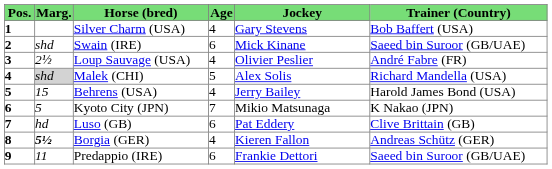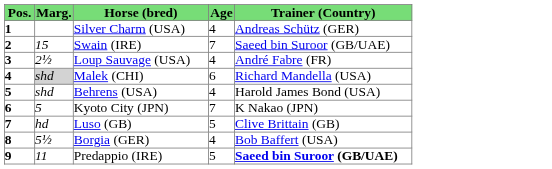 <table class = "sortable" | border="1" cellpadding="0" style="border-collapse: collapse;">
 <tr style="background:#7d7; text-align:center;">
 <th style="width:35px;"><strong>Pos.</strong></th>
 <th style="width:45px;"><strong>Marg.</strong></th>
 <th style="width:160px;"><strong>Horse (bred)</strong></th>
 <th style="width:30px;"><strong>Age</strong></th>
-<th style="width:160px;"><strong>Jockey</strong></th>
 <th style="width:210px;"><strong>Trainer (Country)</strong></th>
 </tr>
 <tr>
 <td><strong>1</strong></td>
 <td></td>
 <td><a href='#'>Silver Charm</a> (USA)</td>
 <td>4</td>
-<td><a href='#'>Gary Stevens</a></td>
-<td><a href='#'>Bob Baffert</a> (USA)</td>
+<td><a href='#'>Andreas Schütz</a> (GER)</td>
 </tr>
 <tr>
 <td><strong>2</strong></td>
-<td><em>shd</em></td>
+<td><em>15</em></td>
 <td><a href='#'>Swain</a> (IRE)</td>
-<td>6</td>
-<td><a href='#'>Mick Kinane</a></td>
+<td>7</td>
 <td><a href='#'>Saeed bin Suroor</a> (GB/UAE)</td>
 </tr>
 <tr>
 <td><strong>3</strong></td>
 <td><em>2½</em></td>
 <td><a href='#'>Loup Sauvage</a> (USA)</td>
 <td>4</td>
-<td><a href='#'>Olivier Peslier</a></td>
 <td><a href='#'>André Fabre</a> (FR)</td>
 </tr>
 <tr>
 <td><strong>4</strong></td>
 <td style="background: lightgrey;"><em>shd</em></td>
 <td><a href='#'>Malek</a> (CHI)</td>
-<td>5</td>
-<td><a href='#'>Alex Solis</a></td>
+<td>6</td>
 <td><a href='#'>Richard Mandella</a> (USA)</td>
 </tr>
 <tr>
 <td><strong>5</strong></td>
-<td><em>15</em></td>
+<td><em>shd</em></td>
 <td><a href='#'>Behrens</a> (USA)</td>
 <td>4</td>
-<td><a href='#'>Jerry Bailey</a></td>
 <td>Harold James Bond (USA)</td>
 </tr>
 <tr>
 <td><strong>6</strong></td>
 <td><em>5</em></td>
 <td>Kyoto City (JPN)</td>
 <td>7</td>
-<td>Mikio Matsunaga</td>
 <td>K Nakao (JPN)</td>
 </tr>
 <tr>
 <td><strong>7</strong></td>
 <td><em>hd</em></td>
 <td><a href='#'>Luso</a> (GB)</td>
-<td>6</td>
-<td><a href='#'>Pat Eddery</a></td>
+<td>5</td>
 <td><a href='#'>Clive Brittain</a> (GB)</td>
 </tr>
 <tr>
 <td><strong>8</strong></td>
-<td><strong><em>5½</em></strong></td>
+<td><em>5½</em></td>
 <td><a href='#'>Borgia</a> (GER)</td>
 <td>4</td>
-<td><a href='#'>Kieren Fallon</a></td>
-<td><a href='#'>Andreas Schütz</a> (GER)</td>
+<td><a href='#'>Bob Baffert</a> (USA)</td>
 </tr>
 <tr>
 <td><strong>9</strong></td>
 <td><em>11</em></td>
 <td>Predappio (IRE)</td>
-<td>6</td>
-<td><a href='#'>Frankie Dettori</a></td>
-<td><a href='#'>Saeed bin Suroor</a> (GB/UAE)</td>
+<td>5</td>
+<td><strong><a href='#'>Saeed bin Suroor</a> (GB/UAE)</strong></td>
 </tr>
 </table>
